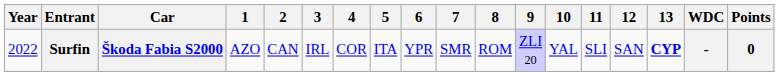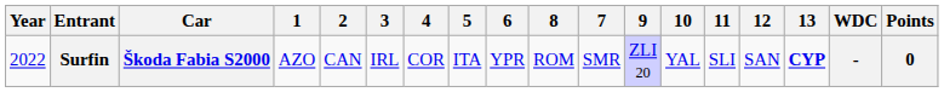 <table class="wikitable" border="1" style="text-align:center; font-size:90%;">
 <tr>
 <th>Year</th>
 <th>Entrant</th>
 <th>Car</th>
 <th>1</th>
 <th>2</th>
 <th>3</th>
 <th>4</th>
 <th>5</th>
 <th>6</th>
+<th>8</th>
 <th>7</th>
-<th>8</th>
 <th>9</th>
 <th>10</th>
 <th>11</th>
 <th>12</th>
 <th>13</th>
 <th>WDC</th>
 <th>Points</th>
 </tr>
 <tr>
 <td><a href='#'>2022</a></td>
 <th> Surfin</th>
 <th><a href='#'>Škoda Fabia S2000</a></th>
 <td><a href='#'>AZO</a></td>
 <td><a href='#'>CAN</a></td>
 <td><a href='#'>IRL</a></td>
 <td><a href='#'>COR</a></td>
 <td><a href='#'>ITA</a></td>
 <td><a href='#'>YPR</a></td>
+<td><a href='#'>ROM</a></td>
 <td><a href='#'>SMR</a></td>
-<td><a href='#'>ROM</a></td>
 <td style="background:#CFCFFF;"><a href='#'>ZLI</a><br><small>20</small></td>
 <td><a href='#'>YAL</a></td>
 <td><a href='#'>SLI</a></td>
 <td><a href='#'>SAN</a></td>
 <td><strong><a href='#'>CYP</a></strong></td>
 <th>-</th>
 <th>0</th>
 </tr>
 </table>
